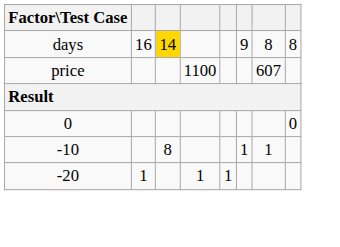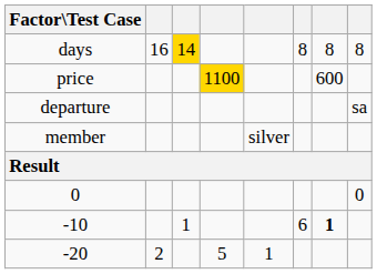 <table class="wikitable floatright" style="text-align: center">
 <tr>
 <th>Factor\Test Case</th>
 <th></th>
 <th></th>
 <th></th>
 <th></th>
 <th></th>
 <th></th>
 <th></th>
 </tr>
 <tr>
 <td>days</td>
 <td>16</td>
 <td style="background: gold;">14</td>
 <td></td>
 <td></td>
-<td>9</td>
+<td>8</td>
 <td>8</td>
 <td>8</td>
 </tr>
 <tr>
 <td>price</td>
 <td></td>
 <td></td>
-<td>1100</td>
+<td style="background: gold;">1100</td>
 <td></td>
 <td></td>
-<td>607</td>
+<td>600</td>
+<td></td>
+</tr>
+<tr>
+<td>departure</td>
+<td></td>
+<td></td>
+<td></td>
+<td></td>
+<td></td>
+<td></td>
+<td>sa</td>
+</tr>
+<tr>
+<td>member</td>
+<td></td>
+<td></td>
+<td></td>
+<td>silver</td>
+<td></td>
+<td></td>
 <td></td>
 </tr>
 <tr>
 <th colspan=8 style="text-align:left">Result</th>
 </tr>
 <tr>
 <td>0</td>
 <td></td>
 <td></td>
 <td></td>
 <td></td>
 <td></td>
 <td></td>
 <td>0</td>
 </tr>
 <tr>
 <td>-10</td>
 <td></td>
-<td>8</td>
+<td>1</td>
 <td></td>
 <td></td>
-<td>1</td>
-<td>1</td>
+<td>6</td>
+<td><strong>1</strong></td>
 <td></td>
 </tr>
 <tr>
 <td>-20</td>
-<td>1</td>
+<td>2</td>
 <td></td>
-<td>1</td>
+<td>5</td>
 <td>1</td>
 <td></td>
 <td></td>
 <td></td>
 </tr>
 </table>
